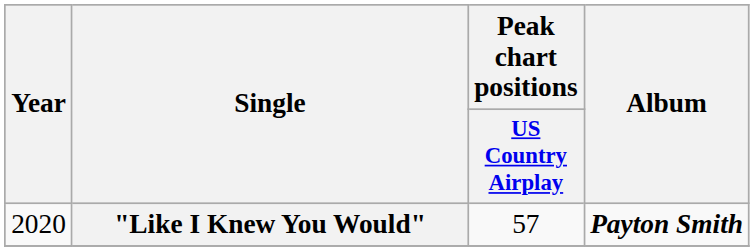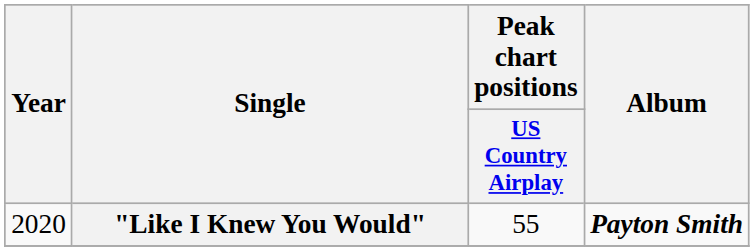 <table class="wikitable plainrowheaders" style="text-align:center;">
 <tr>
 <th rowspan="2">Year</th>
 <th rowspan="2" style="width:14em;">Single</th>
 <th colspan="1">Peak chart positions</th>
 <th rowspan="2">Album</th>
 </tr>
 <tr style="font-size:smaller;">
 <th style="width:45px;"><a href='#'>US<br>Country<br>Airplay</a><br></th>
 </tr>
 <tr>
 <td>2020</td>
 <th scope="row">"Like I Knew You Would"</th>
-<td>57</td>
+<td>55</td>
 <td align="left"><strong><em>Payton Smith</em></strong></td>
 </tr>
 <tr>
 </tr>
 </table>
